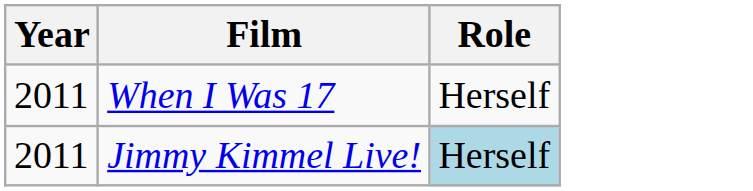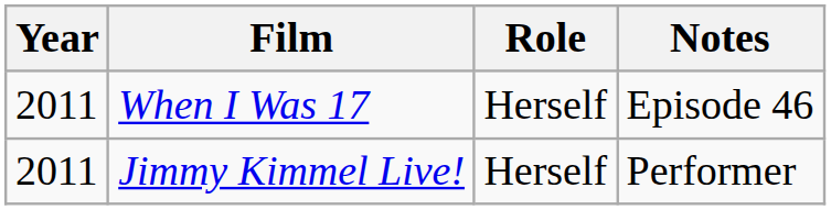 <table class="wikitable">
 <tr>
 <th>Year</th>
 <th>Film</th>
 <th>Role</th>
+<th>Notes</th>
 </tr>
 <tr>
 <td>2011</td>
 <td><em><a href='#'>When I Was 17</a></em></td>
 <td>Herself</td>
+<td>Episode 46</td>
 </tr>
 <tr>
 <td>2011</td>
 <td><em><a href='#'>Jimmy Kimmel Live!</a></em></td>
-<td style="background: lightblue;">Herself</td>
+<td>Herself</td>
+<td>Performer</td>
 </tr>
 </table>
